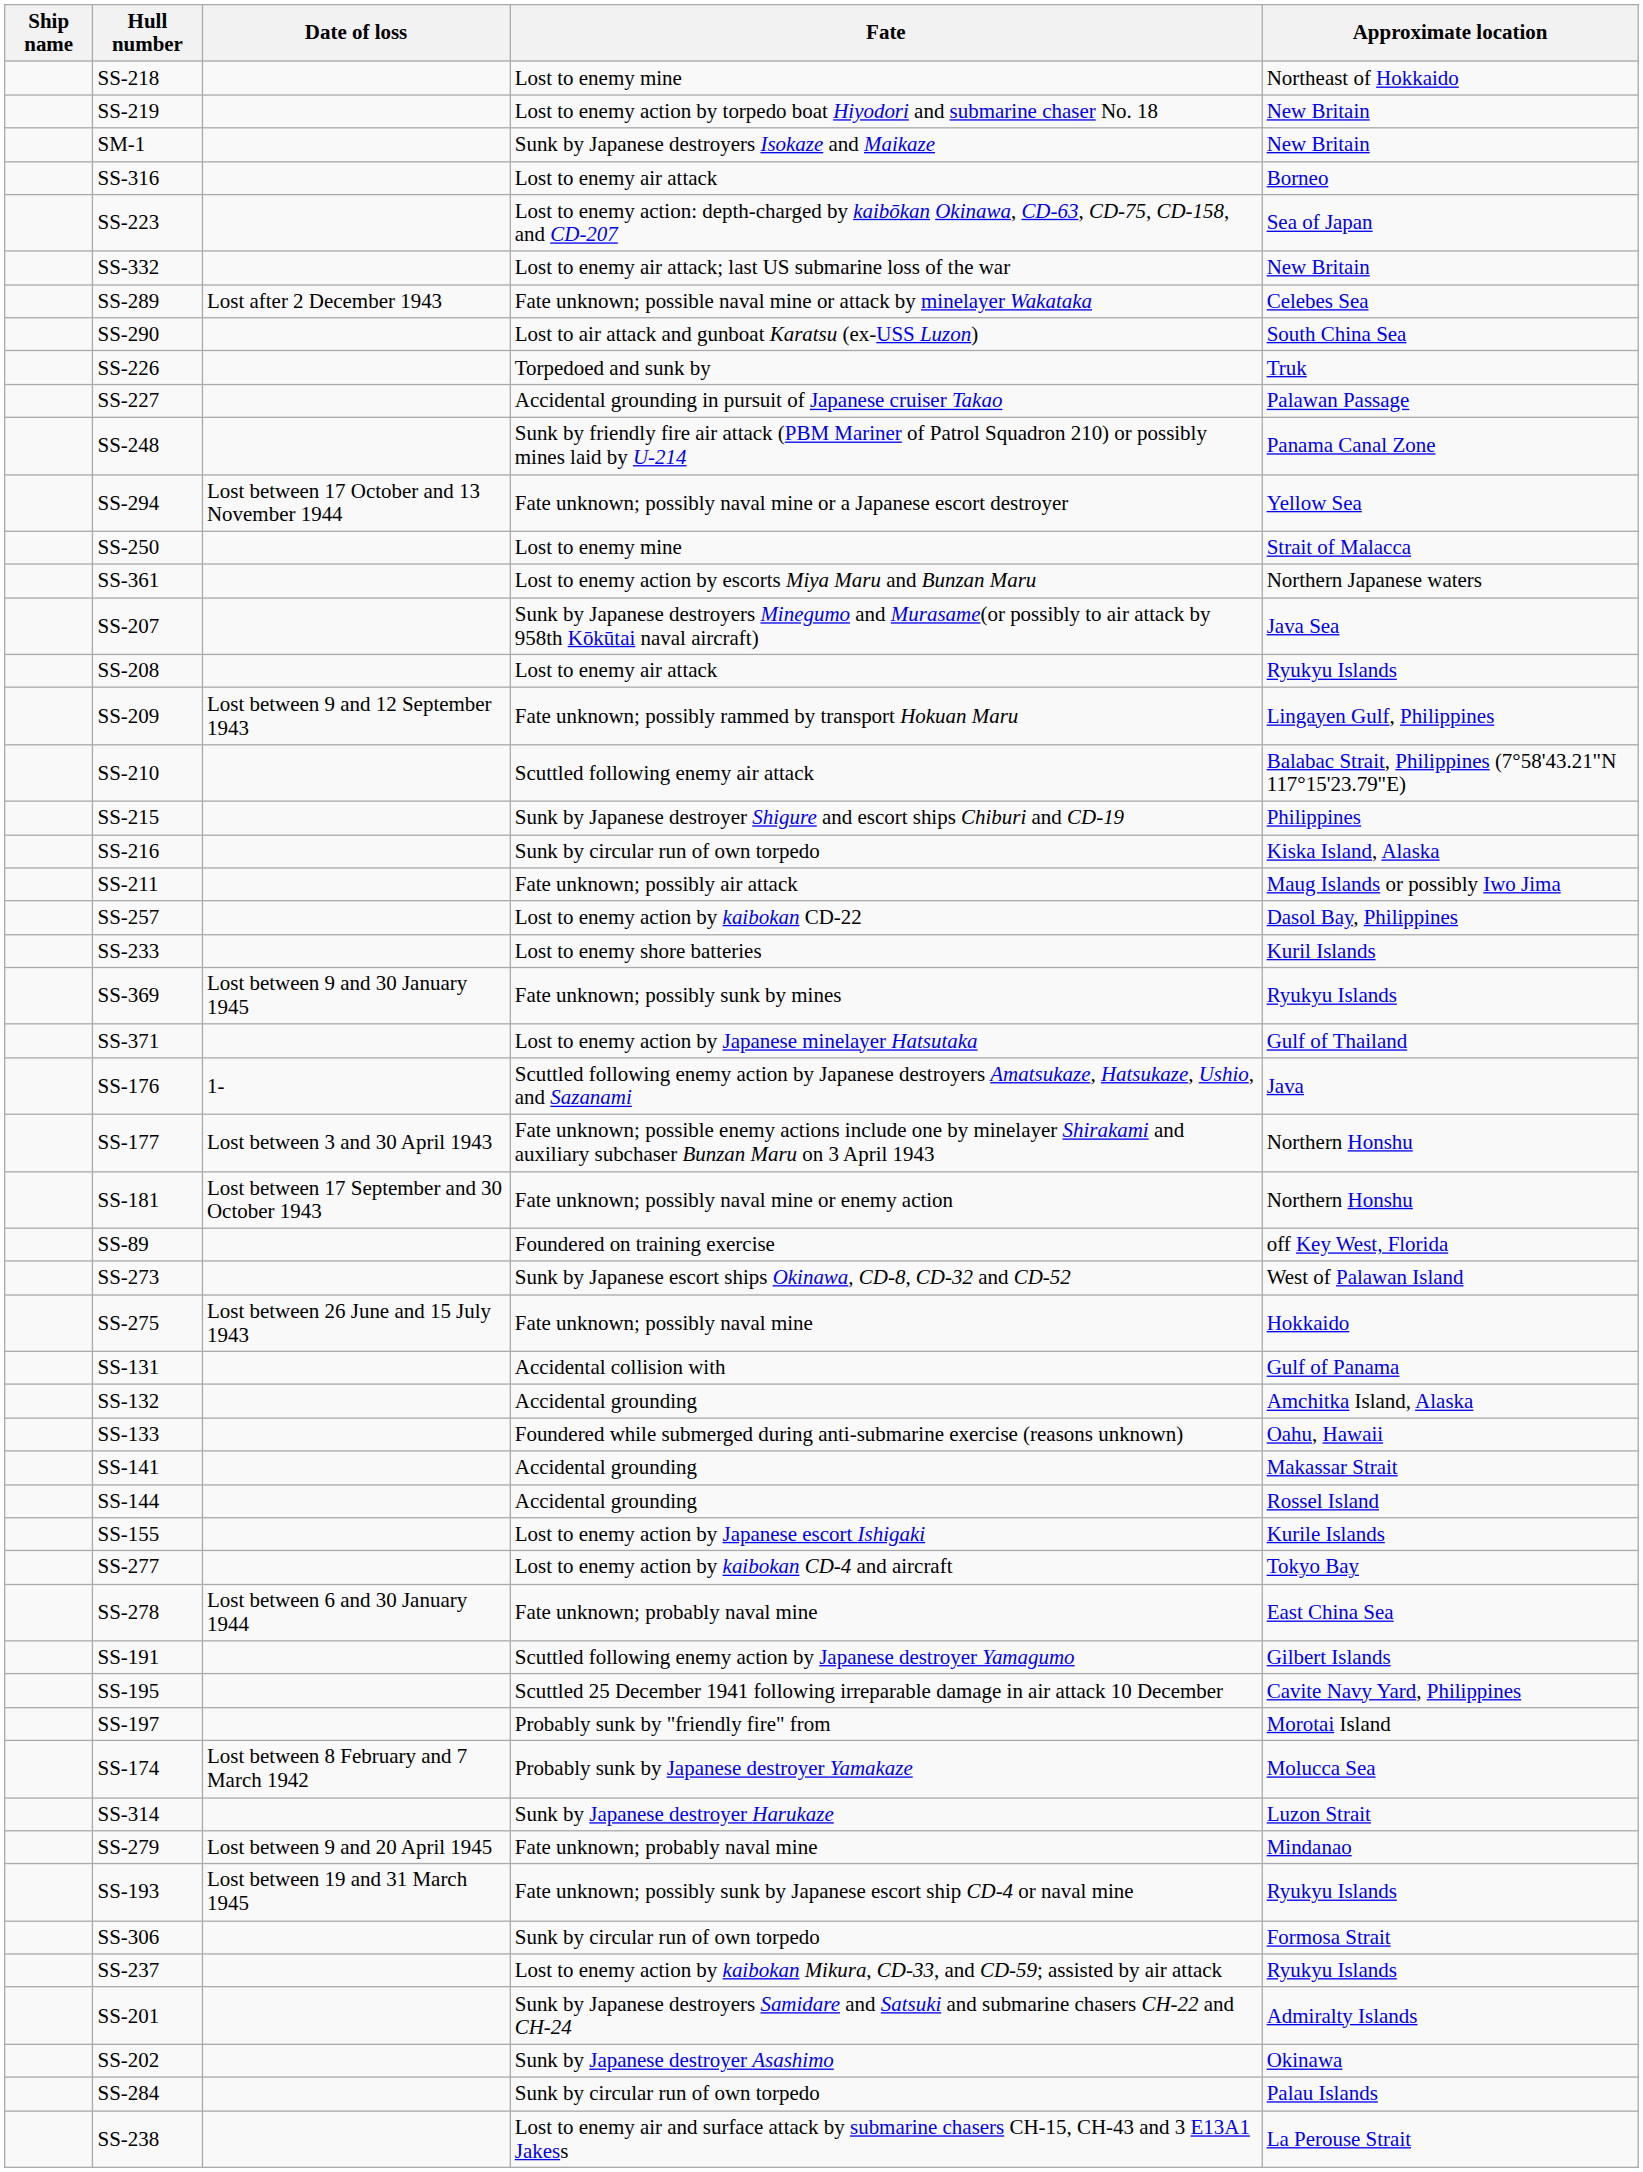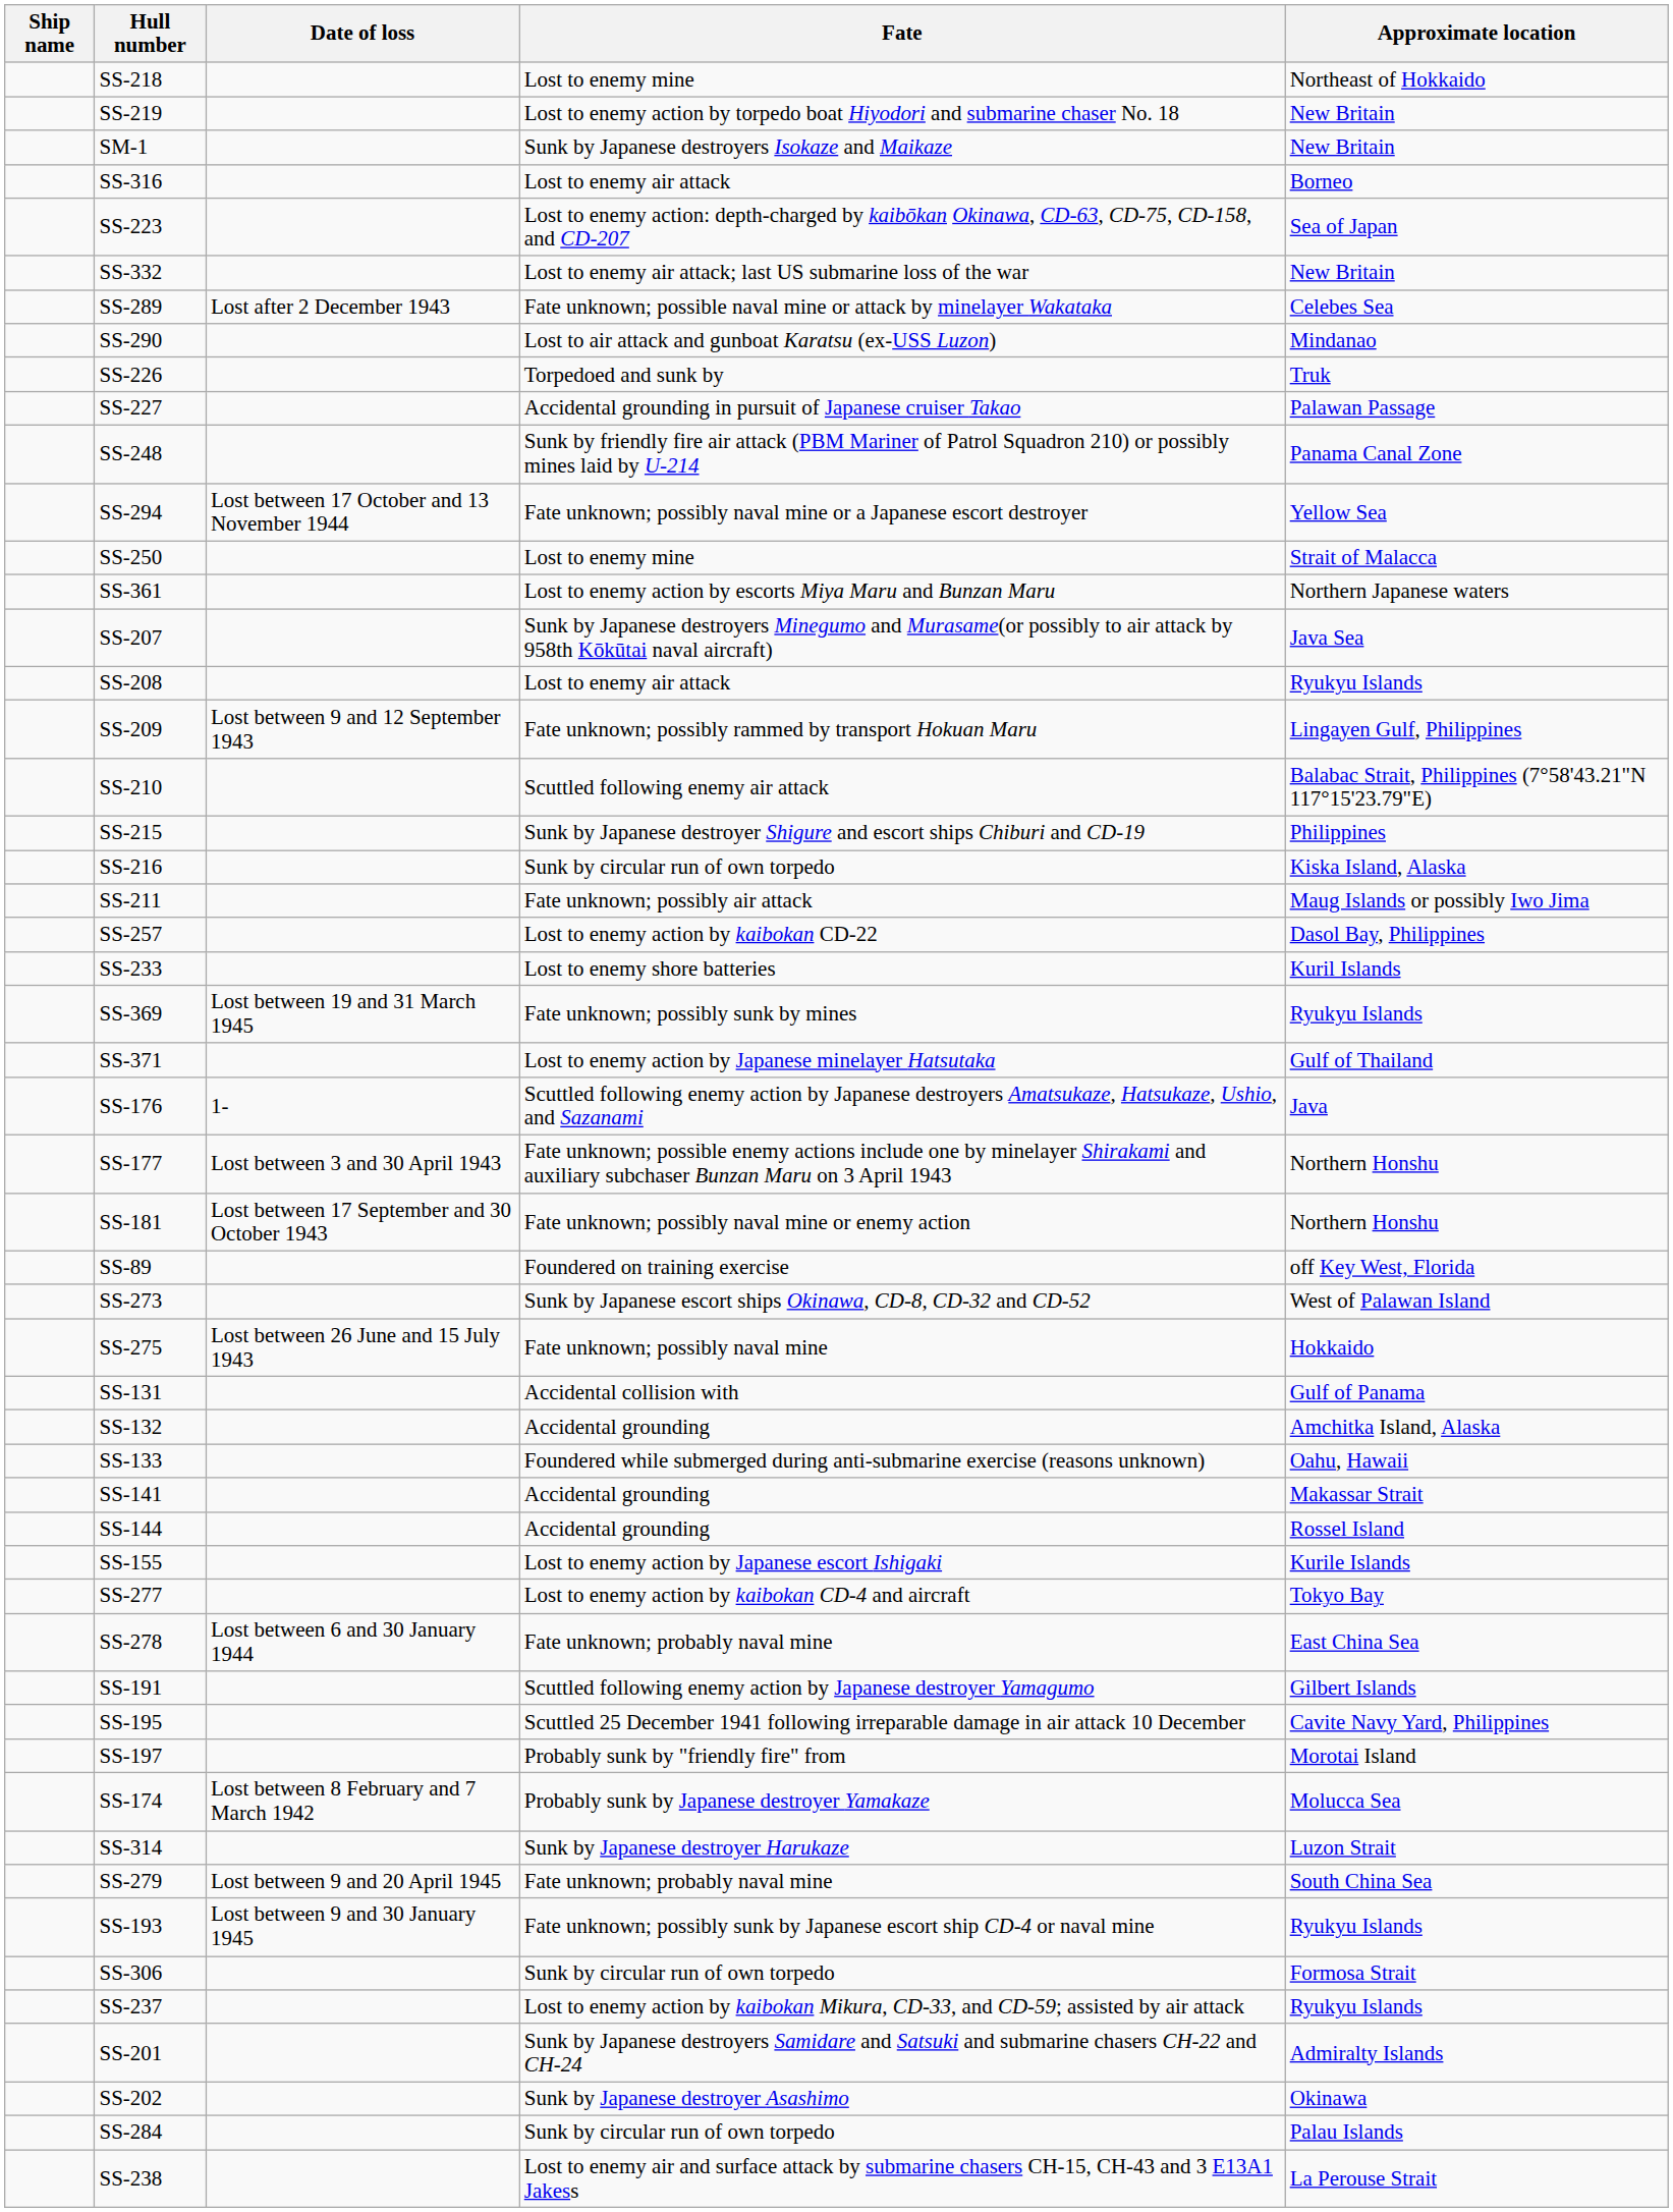 <table class="wikitable sortable">
 <tr>
 <th>Ship name</th>
 <th>Hull number</th>
 <th>Date of loss</th>
 <th>Fate</th>
 <th>Approximate location</th>
 </tr>
 <tr>
 <td></td>
 <td>SS-218</td>
 <td></td>
 <td>Lost to enemy mine</td>
 <td>Northeast of <a href='#'>Hokkaido</a></td>
 </tr>
 <tr>
 <td></td>
 <td>SS-219</td>
 <td></td>
 <td>Lost to enemy action by torpedo boat <em><a href='#'>Hiyodori</a></em> and <a href='#'>submarine chaser</a> No. 18</td>
 <td><a href='#'>New Britain</a></td>
 </tr>
 <tr>
 <td></td>
 <td>SM-1</td>
 <td></td>
 <td>Sunk by Japanese destroyers <a href='#'><em>Isokaze</em></a> and <a href='#'><em>Maikaze</em></a></td>
 <td><a href='#'>New Britain</a></td>
 </tr>
 <tr>
 <td></td>
 <td>SS-316</td>
 <td></td>
 <td>Lost to enemy air attack</td>
 <td><a href='#'>Borneo</a></td>
 </tr>
 <tr>
 <td></td>
 <td>SS-223</td>
 <td></td>
 <td>Lost to enemy action: depth-charged by <em><a href='#'>kaibōkan</a></em> <em><a href='#'>Okinawa</a></em>, <em><a href='#'>CD-63</a></em>, <em>CD-75</em>, <em>CD-158</em>, and <em><a href='#'>CD-207</a></em></td>
 <td><a href='#'>Sea of Japan</a></td>
 </tr>
 <tr>
 <td></td>
 <td>SS-332</td>
 <td></td>
 <td>Lost to enemy air attack; last US submarine loss of the war</td>
 <td><a href='#'>New Britain</a></td>
 </tr>
 <tr>
 <td></td>
 <td>SS-289</td>
 <td>Lost after 2 December 1943</td>
 <td>Fate unknown; possible naval mine or attack by <a href='#'>minelayer <em>Wakataka</em></a></td>
 <td><a href='#'>Celebes Sea</a></td>
 </tr>
 <tr>
 <td></td>
 <td>SS-290</td>
 <td></td>
 <td>Lost to air attack and gunboat <em>Karatsu</em> (ex-<a href='#'>USS <em>Luzon</em></a>)</td>
-<td><a href='#'>South China Sea</a></td>
+<td><a href='#'>Mindanao</a></td>
 </tr>
 <tr>
 <td></td>
 <td>SS-226</td>
 <td></td>
 <td>Torpedoed and sunk by </td>
 <td><a href='#'>Truk</a></td>
 </tr>
 <tr>
 <td></td>
 <td>SS-227</td>
 <td></td>
 <td>Accidental grounding in pursuit of <a href='#'>Japanese cruiser <em>Takao</em></a></td>
 <td><a href='#'>Palawan Passage</a></td>
 </tr>
 <tr>
 <td></td>
 <td>SS-248</td>
 <td></td>
 <td>Sunk by friendly fire air attack (<a href='#'>PBM Mariner</a> of Patrol Squadron 210) or possibly mines laid by <a href='#'><em>U-214</em></a></td>
 <td><a href='#'>Panama Canal Zone</a></td>
 </tr>
 <tr>
 <td></td>
 <td>SS-294</td>
 <td>Lost between 17 October and 13 November 1944</td>
 <td>Fate unknown; possibly naval mine or a Japanese escort destroyer</td>
 <td><a href='#'>Yellow Sea</a></td>
 </tr>
 <tr>
 <td></td>
 <td>SS-250</td>
 <td></td>
 <td>Lost to enemy mine</td>
 <td><a href='#'>Strait of Malacca</a></td>
 </tr>
 <tr>
 <td></td>
 <td>SS-361</td>
 <td></td>
 <td>Lost to enemy action by escorts <em>Miya Maru</em> and <em>Bunzan Maru</em></td>
 <td>Northern Japanese waters</td>
 </tr>
 <tr>
 <td></td>
 <td>SS-207</td>
 <td></td>
 <td>Sunk by Japanese destroyers <a href='#'><em>Minegumo</em></a> and <a href='#'><em>Murasame</em></a>(or possibly to air attack by 958th <a href='#'>Kōkūtai</a> naval aircraft)</td>
 <td><a href='#'>Java Sea</a></td>
 </tr>
 <tr>
 <td></td>
 <td>SS-208</td>
 <td></td>
 <td>Lost to enemy air attack</td>
 <td><a href='#'>Ryukyu Islands</a></td>
 </tr>
 <tr>
 <td></td>
 <td>SS-209</td>
 <td>Lost between 9 and 12 September 1943</td>
 <td>Fate unknown; possibly rammed by transport <em>Hokuan Maru</em></td>
 <td><a href='#'>Lingayen Gulf</a>, <a href='#'>Philippines</a></td>
 </tr>
 <tr>
 <td></td>
 <td>SS-210</td>
 <td></td>
 <td>Scuttled following enemy air attack</td>
 <td><a href='#'>Balabac Strait</a>, <a href='#'>Philippines</a> (7°58'43.21"N 117°15'23.79"E)</td>
 </tr>
 <tr>
 <td></td>
 <td>SS-215</td>
 <td></td>
 <td>Sunk by Japanese destroyer <a href='#'><em>Shigure</em></a> and escort ships <em>Chiburi</em> and <em>CD-19</em></td>
 <td><a href='#'>Philippines</a></td>
 </tr>
 <tr>
 <td></td>
 <td>SS-216</td>
 <td></td>
 <td>Sunk by circular run of own torpedo</td>
 <td><a href='#'>Kiska Island</a>, <a href='#'>Alaska</a></td>
 </tr>
 <tr>
 <td></td>
 <td>SS-211</td>
 <td></td>
 <td>Fate unknown; possibly air attack</td>
 <td><a href='#'>Maug Islands</a> or possibly <a href='#'>Iwo Jima</a></td>
 </tr>
 <tr>
 <td></td>
 <td>SS-257</td>
 <td></td>
 <td>Lost to enemy action by <em><a href='#'>kaibokan</a></em> CD-22</td>
 <td><a href='#'>Dasol Bay</a>, <a href='#'>Philippines</a></td>
 </tr>
 <tr>
 <td></td>
 <td>SS-233</td>
 <td></td>
 <td>Lost to enemy shore batteries</td>
 <td><a href='#'>Kuril Islands</a></td>
 </tr>
 <tr>
 <td></td>
 <td>SS-369</td>
-<td>Lost between 9 and 30 January 1945</td>
+<td>Lost between 19 and 31 March 1945</td>
 <td>Fate unknown; possibly sunk by mines</td>
 <td><a href='#'>Ryukyu Islands</a></td>
 </tr>
 <tr>
 <td></td>
 <td>SS-371</td>
 <td></td>
 <td>Lost to enemy action by <a href='#'>Japanese minelayer <em>Hatsutaka</em></a></td>
 <td><a href='#'>Gulf of Thailand</a></td>
 </tr>
 <tr>
 <td></td>
 <td>SS-176</td>
 <td>1-</td>
 <td>Scuttled following enemy action by Japanese destroyers <em><a href='#'>Amatsukaze</a>, <a href='#'>Hatsukaze</a>,</em> <a href='#'><em>Ushio</em></a>, and <em><a href='#'>Sazanami</a></em></td>
 <td><a href='#'>Java</a></td>
 </tr>
 <tr>
 <td></td>
 <td>SS-177</td>
 <td>Lost between 3 and 30 April 1943</td>
 <td>Fate unknown; possible enemy actions include one by minelayer <a href='#'><em>Shirakami</em></a> and auxiliary subchaser <em>Bunzan Maru</em> on 3 April 1943</td>
 <td>Northern <a href='#'>Honshu</a></td>
 </tr>
 <tr>
 <td></td>
 <td>SS-181</td>
 <td>Lost between 17 September and 30 October 1943</td>
 <td>Fate unknown; possibly naval mine or enemy action</td>
 <td>Northern <a href='#'>Honshu</a></td>
 </tr>
 <tr>
 <td></td>
 <td>SS-89</td>
 <td></td>
 <td>Foundered on training exercise</td>
 <td>off <a href='#'>Key West, Florida</a></td>
 </tr>
 <tr>
 <td></td>
 <td>SS-273</td>
 <td></td>
 <td>Sunk by Japanese escort ships <em><a href='#'>Okinawa</a>, CD-8, CD-32</em> and <em>CD-52</em></td>
 <td>West of <a href='#'>Palawan Island</a></td>
 </tr>
 <tr>
 <td></td>
 <td>SS-275</td>
 <td>Lost between 26 June and 15 July 1943</td>
 <td>Fate unknown; possibly naval mine</td>
 <td><a href='#'>Hokkaido</a></td>
 </tr>
 <tr>
 <td></td>
 <td>SS-131</td>
 <td></td>
 <td>Accidental collision with </td>
 <td><a href='#'>Gulf of Panama</a></td>
 </tr>
 <tr>
 <td></td>
 <td>SS-132</td>
 <td></td>
 <td>Accidental grounding</td>
 <td><a href='#'>Amchitka</a> Island, <a href='#'>Alaska</a></td>
 </tr>
 <tr>
 <td></td>
 <td>SS-133</td>
 <td></td>
 <td>Foundered while submerged during anti-submarine exercise (reasons unknown)</td>
 <td><a href='#'>Oahu</a>, <a href='#'>Hawaii</a></td>
 </tr>
 <tr>
 <td></td>
 <td>SS-141</td>
 <td></td>
 <td>Accidental grounding</td>
 <td><a href='#'>Makassar Strait</a></td>
 </tr>
 <tr>
 <td></td>
 <td>SS-144</td>
 <td></td>
 <td>Accidental grounding</td>
 <td><a href='#'>Rossel Island</a></td>
 </tr>
 <tr>
 <td></td>
 <td>SS-155</td>
 <td></td>
 <td>Lost to enemy action by <a href='#'>Japanese escort <em>Ishigaki</em></a></td>
 <td><a href='#'>Kurile Islands</a></td>
 </tr>
 <tr>
 <td></td>
 <td>SS-277</td>
 <td></td>
 <td>Lost to enemy action by <em><a href='#'>kaibokan</a></em> <em>CD-4</em> and aircraft</td>
 <td><a href='#'>Tokyo Bay</a></td>
 </tr>
 <tr>
 <td></td>
 <td>SS-278</td>
 <td>Lost between 6 and 30 January 1944</td>
 <td>Fate unknown; probably naval mine</td>
 <td><a href='#'>East China Sea</a></td>
 </tr>
 <tr>
 <td></td>
 <td>SS-191</td>
 <td></td>
 <td>Scuttled following enemy action by <a href='#'>Japanese destroyer <em>Yamagumo</em></a></td>
 <td><a href='#'>Gilbert Islands</a></td>
 </tr>
 <tr>
 <td></td>
 <td>SS-195</td>
 <td></td>
 <td>Scuttled 25 December 1941 following irreparable damage in air attack 10 December</td>
 <td><a href='#'>Cavite Navy Yard</a>, <a href='#'>Philippines</a></td>
 </tr>
 <tr>
 <td></td>
 <td>SS-197</td>
 <td></td>
 <td>Probably sunk by "friendly fire" from </td>
 <td><a href='#'>Morotai</a> Island</td>
 </tr>
 <tr>
 <td></td>
 <td>SS-174</td>
 <td>Lost between 8 February and 7 March 1942</td>
 <td>Probably sunk by <a href='#'>Japanese destroyer <em>Yamakaze</em></a></td>
 <td><a href='#'>Molucca Sea</a></td>
 </tr>
 <tr>
 <td></td>
 <td>SS-314</td>
 <td></td>
 <td>Sunk by <a href='#'>Japanese destroyer <em>Harukaze</em></a></td>
 <td><a href='#'>Luzon Strait</a></td>
 </tr>
 <tr>
 <td></td>
 <td>SS-279</td>
 <td>Lost between 9 and 20 April 1945</td>
 <td>Fate unknown; probably naval mine</td>
-<td><a href='#'>Mindanao</a></td>
+<td><a href='#'>South China Sea</a></td>
 </tr>
 <tr>
 <td></td>
 <td>SS-193</td>
-<td>Lost between 19 and 31 March 1945</td>
+<td>Lost between 9 and 30 January 1945</td>
 <td>Fate unknown; possibly sunk by Japanese escort ship <em>CD-4</em> or naval mine</td>
 <td><a href='#'>Ryukyu Islands</a></td>
 </tr>
 <tr>
 <td></td>
 <td>SS-306</td>
 <td></td>
 <td>Sunk by circular run of own torpedo</td>
 <td><a href='#'>Formosa Strait</a></td>
 </tr>
 <tr>
 <td></td>
 <td>SS-237</td>
 <td></td>
 <td>Lost to enemy action by <em><a href='#'>kaibokan</a></em> <em>Mikura</em>, <em>CD-33</em>, and <em>CD-59</em>; assisted by air attack</td>
 <td><a href='#'>Ryukyu Islands</a></td>
 </tr>
 <tr>
 <td></td>
 <td>SS-201</td>
 <td></td>
 <td>Sunk by Japanese destroyers <em><a href='#'>Samidare</a></em> and <em><a href='#'>Satsuki</a></em> and submarine chasers <em>CH-22</em> and <em>CH-24</em></td>
 <td><a href='#'>Admiralty Islands</a></td>
 </tr>
 <tr>
 <td></td>
 <td>SS-202</td>
 <td></td>
 <td>Sunk by <a href='#'>Japanese destroyer <em>Asashimo</em></a></td>
 <td><a href='#'>Okinawa</a></td>
 </tr>
 <tr>
 <td></td>
 <td>SS-284</td>
 <td></td>
 <td>Sunk by circular run of own torpedo</td>
 <td><a href='#'>Palau Islands</a></td>
 </tr>
 <tr>
 <td></td>
 <td>SS-238</td>
 <td></td>
 <td>Lost to enemy air and surface attack by <a href='#'>submarine chasers</a> CH-15, CH-43 and 3 <a href='#'>E13A1 Jakes</a>s</td>
 <td><a href='#'>La Perouse Strait</a></td>
 </tr>
 <tr>
 </tr>
 </table>
